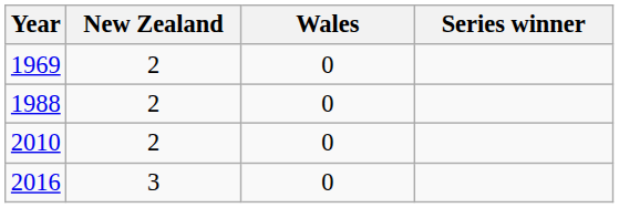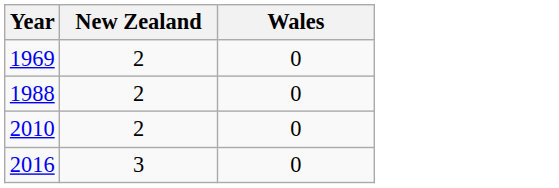 <table class="wikitable">
 <tr>
 <th>Year</th>
 <th width="105">New Zealand</th>
 <th width="105">Wales</th>
-<th width="120">Series winner</th>
 </tr>
 <tr>
 <td> <a href='#'>1969</a></td>
 <td align=center>2</td>
 <td align=center>0</td>
-<td></td>
 </tr>
 <tr>
 <td> <a href='#'>1988</a></td>
 <td align=center>2</td>
 <td align=center>0</td>
-<td></td>
 </tr>
 <tr>
 <td> <a href='#'>2010</a></td>
 <td align=center>2</td>
 <td align=center>0</td>
-<td></td>
 </tr>
 <tr>
 <td> <a href='#'>2016</a></td>
 <td align=center>3</td>
 <td align=center>0</td>
-<td></td>
 </tr>
 </table>
